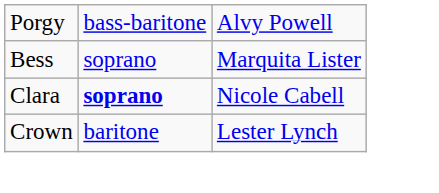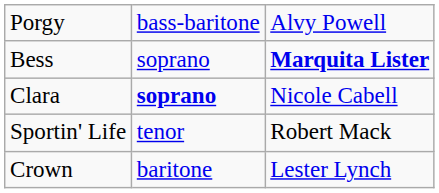 <table class="wikitable"!>
 <tr>
 <td>Porgy</td>
 <td><a href='#'>bass-baritone</a></td>
 <td><a href='#'>Alvy Powell</a></td>
 </tr>
 <tr>
 <td>Bess</td>
 <td><a href='#'>soprano</a></td>
-<td><a href='#'>Marquita Lister</a></td>
+<td><strong><a href='#'>Marquita Lister</a></strong></td>
 </tr>
 <tr>
 <td>Clara</td>
 <td><strong><a href='#'>soprano</a></strong></td>
 <td><a href='#'>Nicole Cabell</a></td>
 </tr>
 <tr>
+<td>Sportin' Life</td>
+<td><a href='#'>tenor</a></td>
+<td>Robert Mack</td>
+</tr>
+<tr>
 <td>Crown</td>
 <td><a href='#'>baritone</a></td>
 <td><a href='#'>Lester Lynch</a></td>
 </tr>
 </table>
